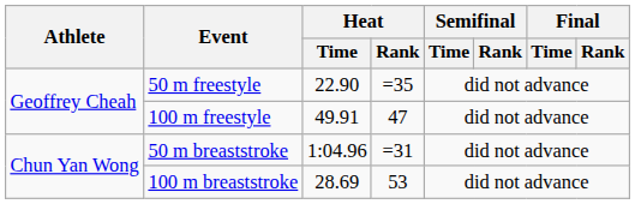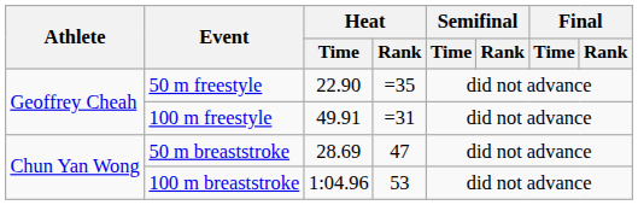 <table class=wikitable style="font-size:90%">
 <tr>
 <th rowspan="2">Athlete</th>
 <th rowspan="2">Event</th>
 <th colspan="2">Heat</th>
 <th colspan="2">Semifinal</th>
 <th colspan="2">Final</th>
 </tr>
 <tr style="font-size:95%">
 <th>Time</th>
 <th>Rank</th>
 <th>Time</th>
 <th>Rank</th>
 <th>Time</th>
 <th>Rank</th>
 </tr>
 <tr align=center>
 <td align=left rowspan=2><a href='#'>Geoffrey Cheah</a></td>
 <td align=left><a href='#'>50 m freestyle</a></td>
 <td>22.90</td>
 <td>=35</td>
 <td colspan=4>did not advance</td>
 </tr>
 <tr align=center>
 <td align=left><a href='#'>100 m freestyle</a></td>
 <td>49.91</td>
-<td>47</td>
+<td>=31</td>
 <td colspan=4>did not advance</td>
 </tr>
 <tr align=center>
 <td align=left rowspan=2><a href='#'>Chun Yan Wong</a></td>
 <td align=left><a href='#'>50 m breaststroke</a></td>
-<td>1:04.96</td>
-<td>=31</td>
+<td>28.69</td>
+<td>47</td>
 <td colspan=4>did not advance</td>
 </tr>
 <tr align=center>
 <td align=left><a href='#'>100 m breaststroke</a></td>
-<td>28.69</td>
+<td>1:04.96</td>
 <td>53</td>
 <td colspan=4>did not advance</td>
 </tr>
 </table>
